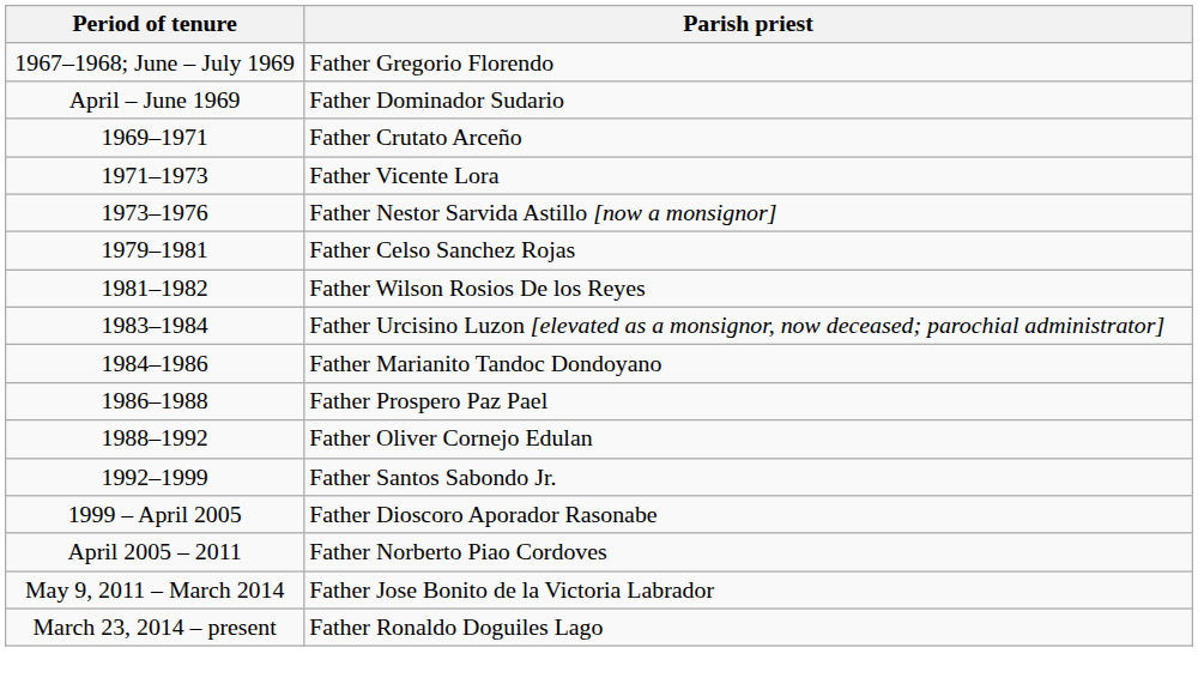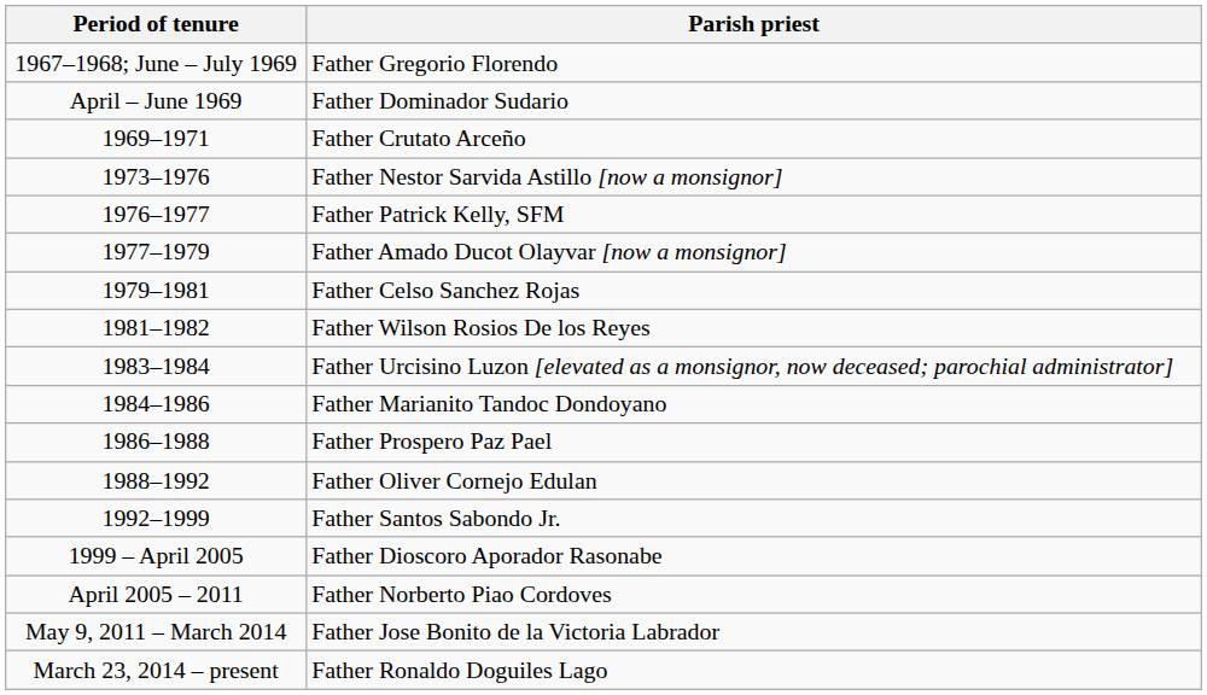 <table style="min-width:50em; width:auto;" class="collapsible collapsed wikitable toccolours">
 <tr>
 <th scope="col">Period of tenure</th>
 <th scope="col">Parish priest</th>
 </tr>
 <tr>
 <td style="text-align: center;">1967–1968; June – July 1969</td>
 <td>Father Gregorio Florendo</td>
 </tr>
 <tr>
 <td style="text-align: center;">April – June 1969</td>
 <td>Father Dominador Sudario</td>
 </tr>
 <tr>
 <td style="text-align: center;">1969–1971</td>
 <td>Father Crutato Arceño</td>
 </tr>
 <tr>
-<td style="text-align: center;">1971–1973</td>
-<td>Father Vicente Lora</td>
+<td style="text-align: center;">1973–1976</td>
+<td>Father Nestor Sarvida Astillo <em>[now a monsignor]</em></td>
 </tr>
 <tr>
-<td style="text-align: center;">1973–1976</td>
-<td>Father Nestor Sarvida Astillo <em>[now a monsignor]</em></td>
+<td style="text-align: center;">1976–1977</td>
+<td>Father Patrick Kelly, SFM</td>
+</tr>
+<tr>
+<td style="text-align: center;">1977–1979</td>
+<td>Father Amado Ducot Olayvar <em>[now a monsignor]</em></td>
 </tr>
 <tr>
 <td style="text-align: center;">1979–1981</td>
 <td>Father Celso Sanchez Rojas</td>
 </tr>
 <tr>
 <td style="text-align: center;">1981–1982</td>
 <td>Father Wilson Rosios De los Reyes</td>
 </tr>
 <tr>
 <td style="text-align: center;">1983–1984</td>
 <td>Father Urcisino Luzon <em>[elevated as a monsignor, now deceased; parochial administrator]</em></td>
 </tr>
 <tr>
 <td style="text-align: center;">1984–1986</td>
 <td>Father Marianito Tandoc Dondoyano</td>
 </tr>
 <tr>
 <td style="text-align: center;">1986–1988</td>
 <td>Father Prospero Paz Pael</td>
 </tr>
 <tr>
 <td style="text-align: center;">1988–1992</td>
 <td>Father Oliver Cornejo Edulan</td>
 </tr>
 <tr>
 <td style="text-align: center;">1992–1999</td>
 <td>Father Santos Sabondo Jr.</td>
 </tr>
 <tr>
 <td style="text-align: center;">1999 – April 2005</td>
 <td>Father Dioscoro Aporador Rasonabe</td>
 </tr>
 <tr>
 <td style="text-align: center;">April 2005 – 2011</td>
 <td>Father Norberto Piao Cordoves</td>
 </tr>
 <tr>
 <td style="text-align: center;">May 9, 2011 – March 2014</td>
 <td>Father Jose Bonito de la Victoria Labrador</td>
 </tr>
 <tr>
 <td style="text-align: center;">March 23, 2014 – present</td>
 <td>Father Ronaldo Doguiles Lago</td>
 </tr>
 </table>
